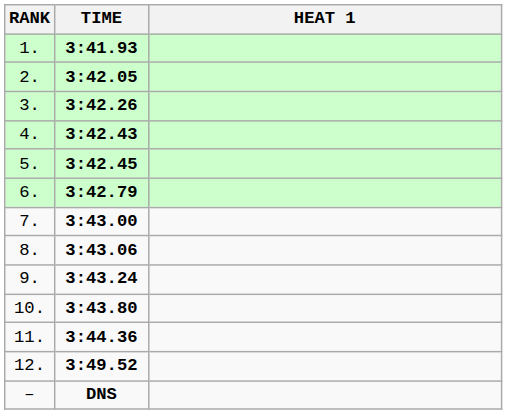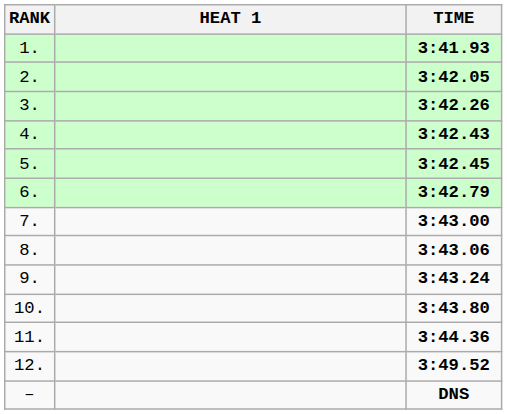 <table class="wikitable" style="border-collapse: collapse; font-size: 90%;">
 <tr>
 <th>RANK</th>
+<th style="width: 20em">HEAT 1</th>
 <th style="width: 5em">TIME</th>
-<th style="width: 20em">HEAT 1</th>
 </tr>
 <tr style="background:#ccffcc;">
 <td align="center">1.</td>
+<td></td>
 <td align="center"><strong>3:41.93</strong></td>
-<td></td>
 </tr>
 <tr style="background:#ccffcc;">
 <td align="center">2.</td>
+<td></td>
 <td align="center"><strong>3:42.05</strong></td>
-<td></td>
 </tr>
 <tr style="background:#ccffcc;">
 <td align="center">3.</td>
+<td></td>
 <td align="center"><strong>3:42.26</strong></td>
-<td></td>
 </tr>
 <tr style="background:#ccffcc;">
 <td align="center">4.</td>
+<td></td>
 <td align="center"><strong>3:42.43</strong></td>
-<td></td>
 </tr>
 <tr style="background:#ccffcc;">
 <td align="center">5.</td>
+<td></td>
 <td align="center"><strong>3:42.45</strong></td>
-<td></td>
 </tr>
 <tr style="background:#ccffcc;">
 <td align="center">6.</td>
+<td></td>
 <td align="center"><strong>3:42.79</strong></td>
-<td></td>
 </tr>
 <tr>
 <td align="center">7.</td>
+<td></td>
 <td align="center"><strong>3:43.00</strong></td>
-<td></td>
 </tr>
 <tr>
 <td align="center">8.</td>
+<td></td>
 <td align="center"><strong>3:43.06</strong></td>
-<td></td>
 </tr>
 <tr>
 <td align="center">9.</td>
+<td></td>
 <td align="center"><strong>3:43.24</strong></td>
-<td></td>
 </tr>
 <tr>
 <td align="center">10.</td>
+<td></td>
 <td align="center"><strong>3:43.80</strong></td>
-<td></td>
 </tr>
 <tr>
 <td align="center">11.</td>
+<td></td>
 <td align="center"><strong>3:44.36</strong></td>
-<td></td>
 </tr>
 <tr>
 <td align="center">12.</td>
+<td></td>
 <td align="center"><strong>3:49.52</strong></td>
-<td></td>
 </tr>
 <tr>
 <td align="center">–</td>
+<td></td>
 <td align="center"><strong>DNS</strong></td>
-<td></td>
 </tr>
 </table>
